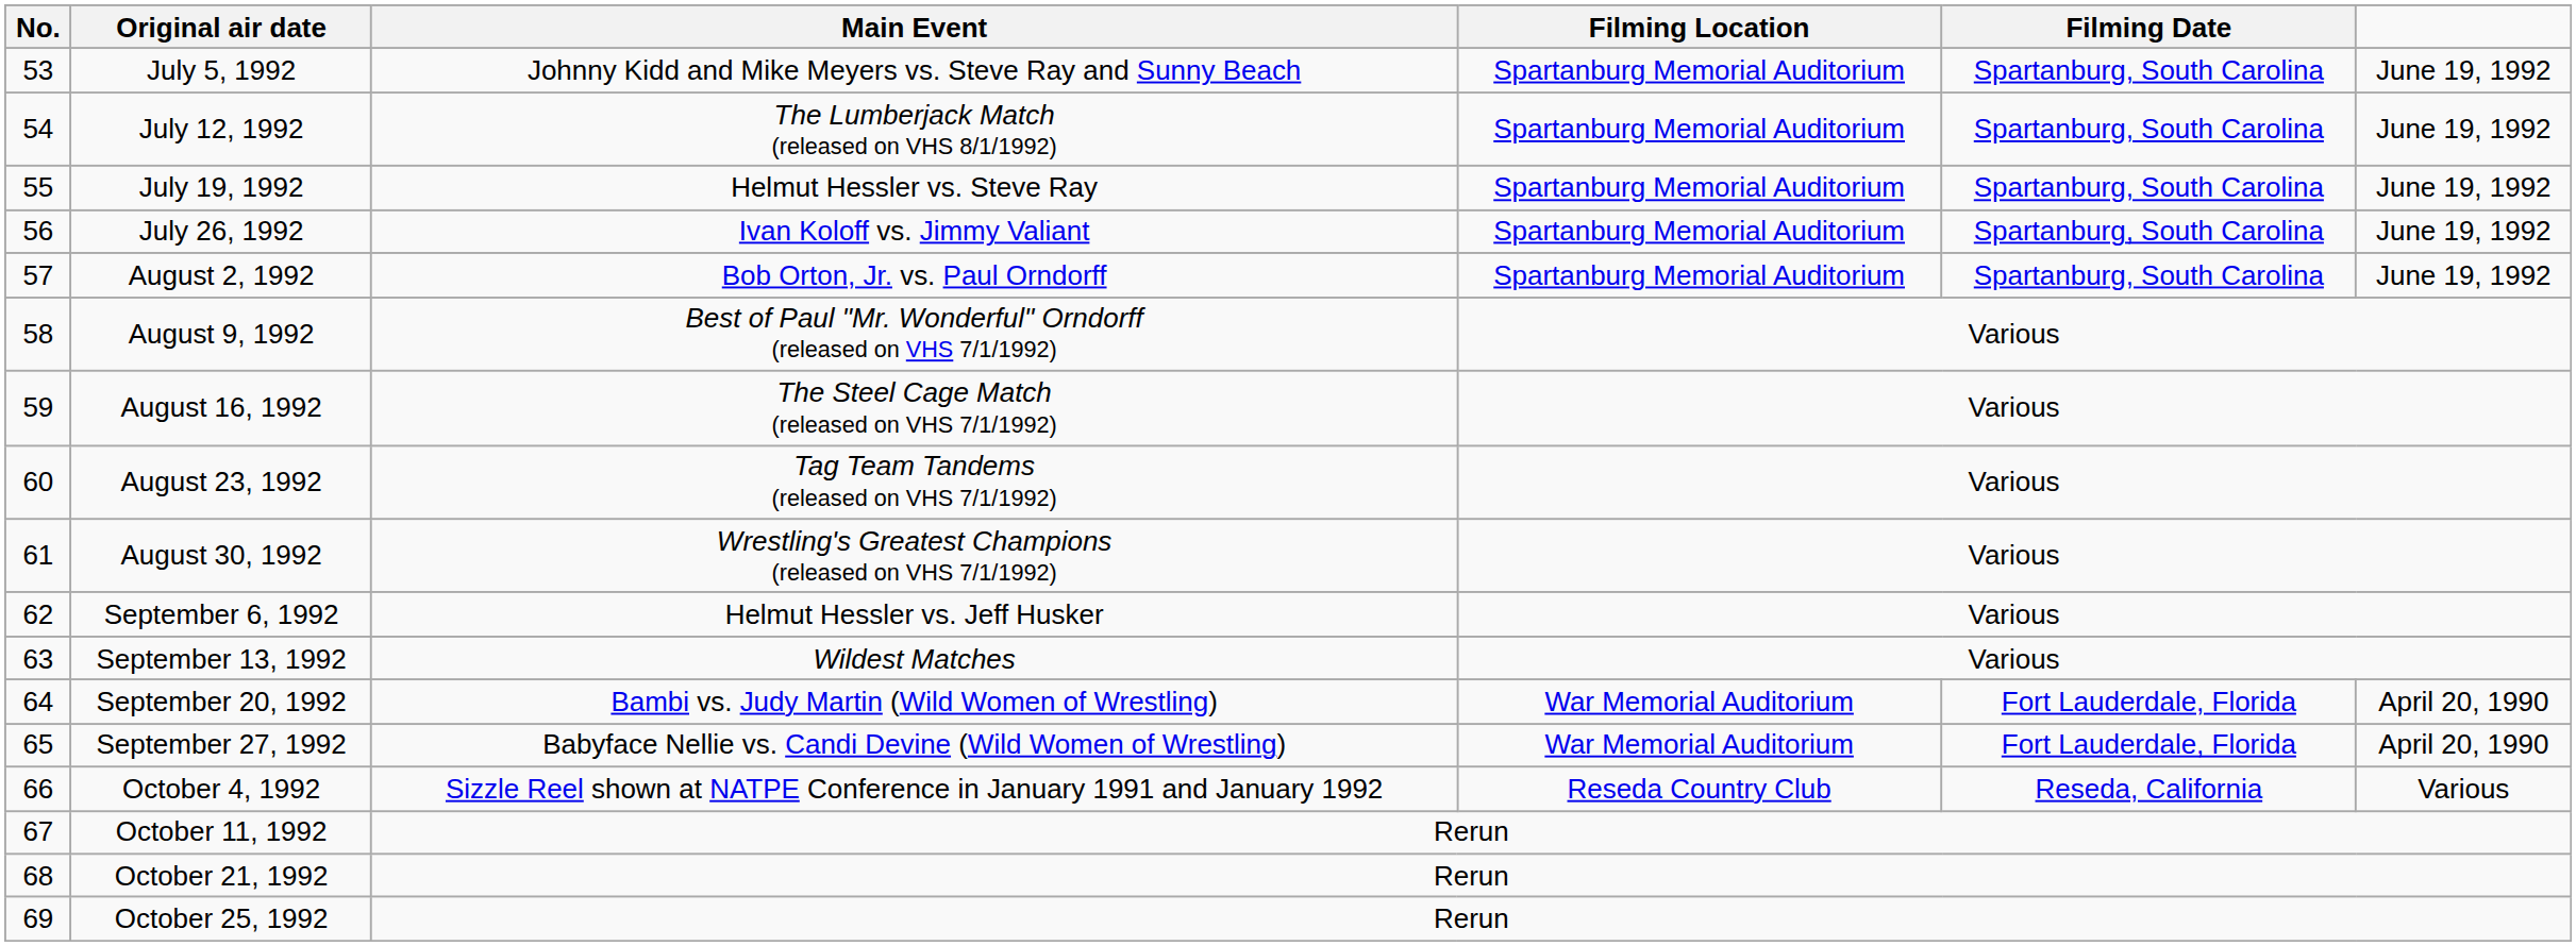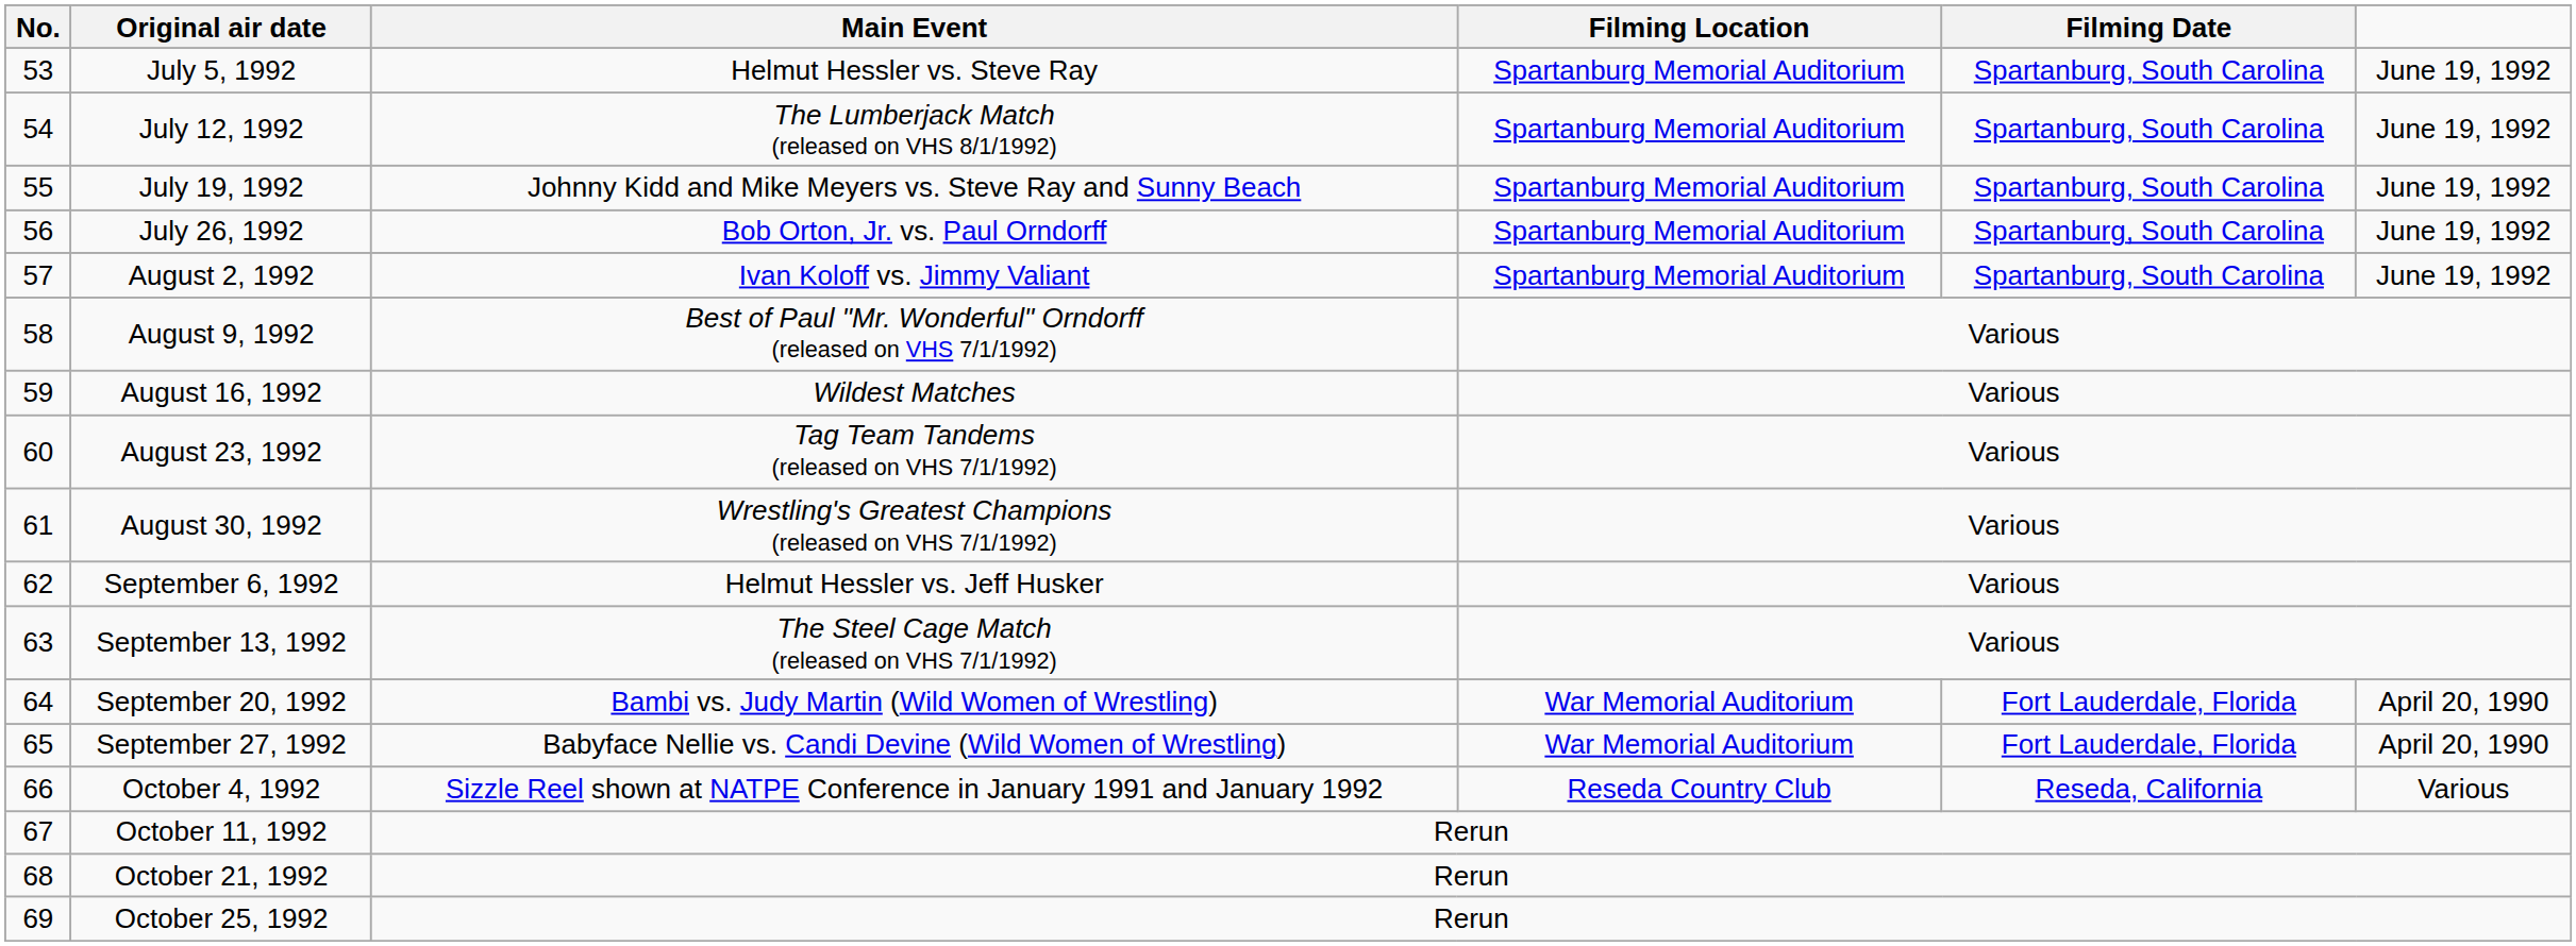 <table class="sortable wikitable" style="font-size:85%; text-align:center; width:100%;">
 <tr>
 <th>No.</th>
 <th>Original air date</th>
 <th>Main Event</th>
 <th>Filming Location</th>
 <th>Filming Date</th>
 </tr>
 <tr>
 <td>53</td>
 <td>July 5, 1992</td>
-<td>Johnny Kidd and Mike Meyers vs. Steve Ray and <a href='#'>Sunny Beach</a></td>
+<td>Helmut Hessler vs. Steve Ray</td>
 <td><a href='#'>Spartanburg Memorial Auditorium</a></td>
 <td><a href='#'>Spartanburg, South Carolina</a></td>
 <td>June 19, 1992</td>
 </tr>
 <tr>
 <td>54</td>
 <td>July 12, 1992</td>
 <td><em>The Lumberjack Match</em> <br><small>(released on VHS 8/1/1992)</small></td>
 <td><a href='#'>Spartanburg Memorial Auditorium</a></td>
 <td><a href='#'>Spartanburg, South Carolina</a></td>
 <td>June 19, 1992</td>
 </tr>
 <tr>
 <td>55</td>
 <td>July 19, 1992</td>
-<td>Helmut Hessler vs. Steve Ray</td>
+<td>Johnny Kidd and Mike Meyers vs. Steve Ray and <a href='#'>Sunny Beach</a></td>
 <td><a href='#'>Spartanburg Memorial Auditorium</a></td>
 <td><a href='#'>Spartanburg, South Carolina</a></td>
 <td>June 19, 1992</td>
 </tr>
 <tr>
 <td>56</td>
 <td>July 26, 1992</td>
-<td><a href='#'>Ivan Koloff</a> vs. <a href='#'>Jimmy Valiant</a></td>
+<td><a href='#'>Bob Orton, Jr.</a> vs. <a href='#'>Paul Orndorff</a></td>
 <td><a href='#'>Spartanburg Memorial Auditorium</a></td>
 <td><a href='#'>Spartanburg, South Carolina</a></td>
 <td>June 19, 1992</td>
 </tr>
 <tr>
 <td>57</td>
 <td>August 2, 1992</td>
-<td><a href='#'>Bob Orton, Jr.</a> vs. <a href='#'>Paul Orndorff</a></td>
+<td><a href='#'>Ivan Koloff</a> vs. <a href='#'>Jimmy Valiant</a></td>
 <td><a href='#'>Spartanburg Memorial Auditorium</a></td>
 <td><a href='#'>Spartanburg, South Carolina</a></td>
 <td>June 19, 1992</td>
 </tr>
 <tr>
 <td>58</td>
 <td>August 9, 1992</td>
 <td><em>Best of Paul "Mr. Wonderful" Orndorff</em> <br><small>(released on <a href='#'>VHS</a> 7/1/1992)</small></td>
 <td Colspan="3">Various</td>
 </tr>
 <tr>
 <td>59</td>
 <td>August 16, 1992</td>
-<td><em>The Steel Cage Match</em> <br><small>(released on VHS 7/1/1992)</small></td>
+<td><em>Wildest Matches</em></td>
 <td Colspan="3">Various</td>
 </tr>
 <tr>
 <td>60</td>
 <td>August 23, 1992</td>
 <td><em>Tag Team Tandems</em> <br><small>(released on VHS 7/1/1992)</small></td>
 <td Colspan="3">Various</td>
 </tr>
 <tr>
 <td>61</td>
 <td>August 30, 1992</td>
 <td><em>Wrestling's Greatest Champions</em> <br><small>(released on VHS 7/1/1992)</small></td>
 <td Colspan="3">Various</td>
 </tr>
 <tr>
 <td>62</td>
 <td>September 6, 1992</td>
 <td>Helmut Hessler vs. Jeff Husker</td>
 <td Colspan="3">Various</td>
 </tr>
 <tr>
 <td>63</td>
 <td>September 13, 1992</td>
-<td><em>Wildest Matches</em></td>
+<td><em>The Steel Cage Match</em> <br><small>(released on VHS 7/1/1992)</small></td>
 <td Colspan="3">Various</td>
 </tr>
 <tr>
 <td>64</td>
 <td>September 20, 1992</td>
 <td><a href='#'>Bambi</a> vs. <a href='#'>Judy Martin</a> (<a href='#'>Wild Women of Wrestling</a>)</td>
 <td><a href='#'>War Memorial Auditorium</a></td>
 <td><a href='#'>Fort Lauderdale, Florida</a></td>
 <td>April 20, 1990</td>
 </tr>
 <tr>
 <td>65</td>
 <td>September 27, 1992</td>
 <td>Babyface Nellie vs. <a href='#'>Candi Devine</a> (<a href='#'>Wild Women of Wrestling</a>)</td>
 <td><a href='#'>War Memorial Auditorium</a></td>
 <td><a href='#'>Fort Lauderdale, Florida</a></td>
 <td>April 20, 1990</td>
 </tr>
 <tr>
 <td>66</td>
 <td>October 4, 1992</td>
 <td><a href='#'>Sizzle Reel</a> shown at <a href='#'>NATPE</a> Conference in January 1991 and January 1992</td>
 <td><a href='#'>Reseda Country Club</a></td>
 <td><a href='#'>Reseda, California</a></td>
 <td Colspan="3">Various</td>
 </tr>
 <tr>
 <td>67</td>
 <td>October 11, 1992</td>
 <td Colspan="4">Rerun</td>
 </tr>
 <tr>
 <td>68</td>
 <td>October 21, 1992</td>
 <td Colspan="4">Rerun</td>
 </tr>
 <tr>
 <td>69</td>
 <td>October 25, 1992</td>
 <td Colspan="4">Rerun</td>
 </tr>
 <tr>
 </tr>
 </table>
